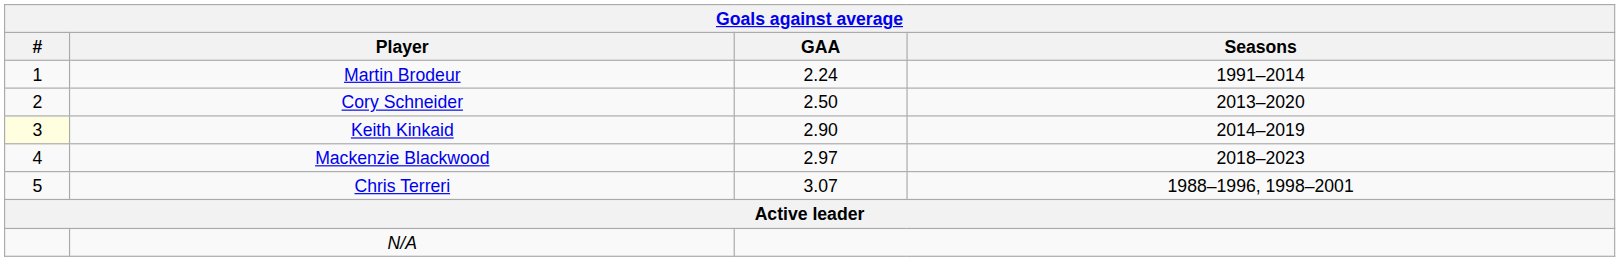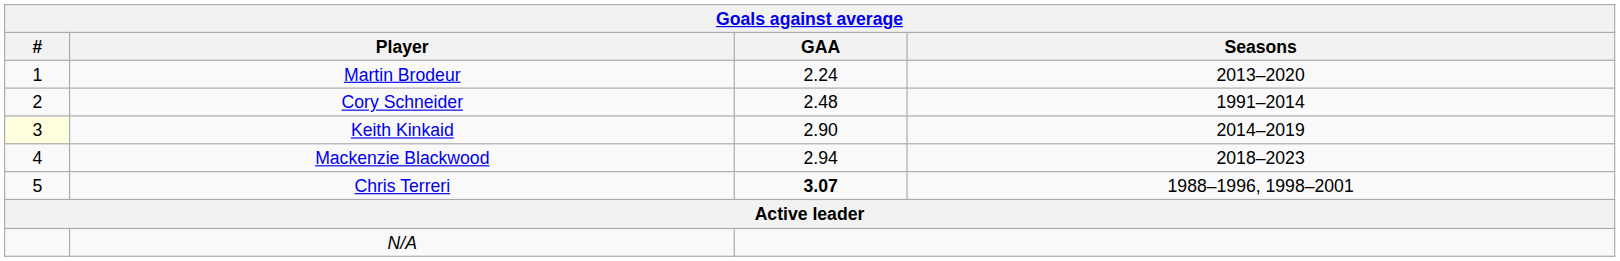 <table class="wikitable" style="text-align: center; font-size: 95%" width="70%">
 <tr>
 <th colspan="4"><a href='#'>Goals against average</a></th>
 </tr>
 <tr>
 <th>#</th>
 <th>Player</th>
 <th>GAA</th>
 <th>Seasons</th>
 </tr>
 <tr>
 <td>1</td>
 <td><a href='#'>Martin Brodeur</a></td>
 <td>2.24</td>
-<td>1991–2014</td>
+<td>2013–2020</td>
 </tr>
 <tr>
 <td>2</td>
 <td><a href='#'>Cory Schneider</a></td>
-<td>2.50</td>
-<td>2013–2020</td>
+<td>2.48</td>
+<td>1991–2014</td>
 </tr>
 <tr>
 <td style="background: lightyellow;">3</td>
 <td><a href='#'>Keith Kinkaid</a></td>
 <td>2.90</td>
 <td>2014–2019</td>
 </tr>
 <tr>
 <td>4</td>
 <td><a href='#'>Mackenzie Blackwood</a></td>
-<td>2.97</td>
+<td>2.94</td>
 <td>2018–2023</td>
 </tr>
 <tr>
 <td>5</td>
 <td><a href='#'>Chris Terreri</a></td>
-<td>3.07</td>
+<td><strong>3.07</strong></td>
 <td>1988–1996, 1998–2001</td>
 </tr>
 <tr>
 <th colspan="4">Active leader</th>
 </tr>
 <tr>
 <td></td>
 <td><em>N/A</em></td>
 </tr>
 </table>
